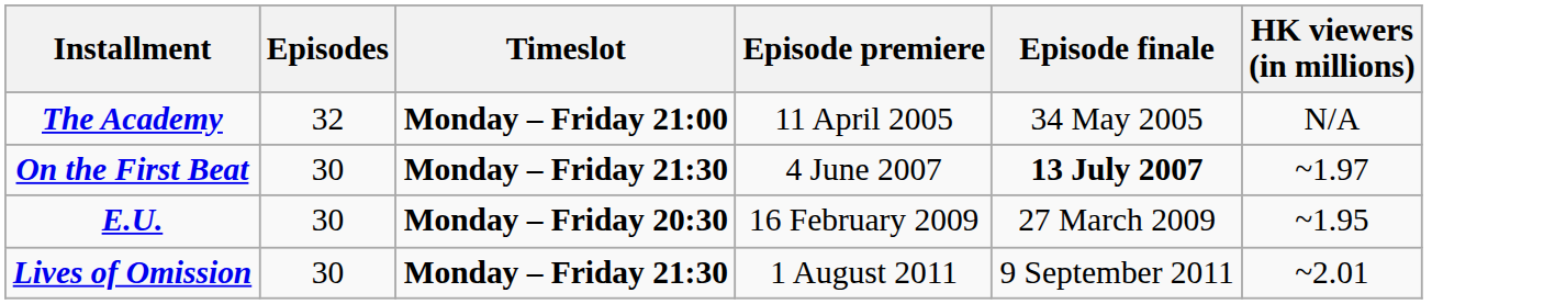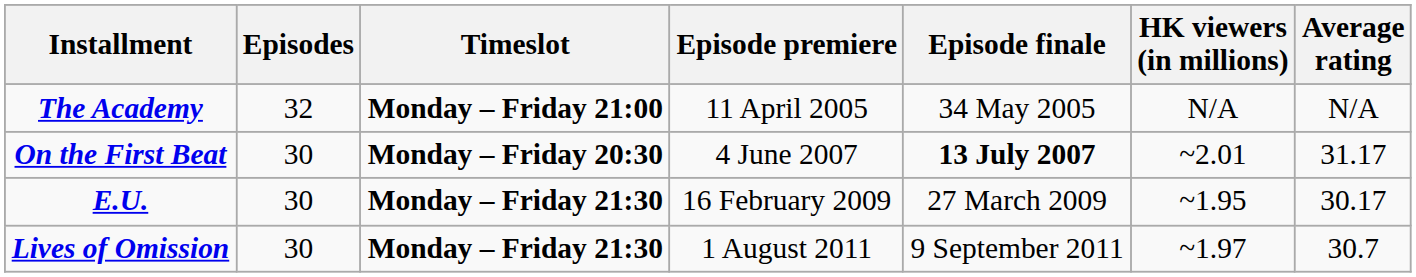 <table class="wikitable">
 <tr style="background: #e0e0e0;">
 <th>Installment</th>
 <th>Episodes</th>
 <th>Timeslot</th>
 <th>Episode premiere</th>
 <th>Episode finale</th>
 <th>HK viewers<br>(in millions)</th>
+<th>Average<br>rating</th>
 </tr>
 <tr style="background: #f9f9f9;">
 <th style="background: #f9f9f9; text-align: center;"><strong><em><a href='#'>The Academy</a></em></strong></th>
 <td style="text-align: center;">32</td>
 <td style="text-align: center;"><strong>Monday – Friday 21:00</strong></td>
 <td style="text-align: center;">11 April 2005</td>
 <td style="text-align: center;">34 May 2005</td>
 <td style="text-align: center;">N/A</td>
+<td style="text-align: center;">N/A</td>
 </tr>
 <tr style="background: #f9f9f9;">
 <th style="background: #f9f9f9; text-align: center;"><strong><em><a href='#'>On the First Beat</a></em></strong></th>
 <td style="text-align: center;">30</td>
-<td style="text-align: center;"><strong>Monday – Friday 21:30</strong></td>
+<td style="text-align: center;"><strong>Monday – Friday 20:30</strong></td>
 <td style="text-align: center;">4 June 2007</td>
 <td style="text-align: center;"><strong>13 July 2007</strong></td>
-<td style="text-align: center;">~1.97</td>
+<td style="text-align: center;">~2.01</td>
+<td style="text-align: center;">31.17</td>
 </tr>
 <tr style="background: #f9f9f9;">
 <th style="background: #f9f9f9; text-align: center;"><strong><em><a href='#'>E.U.</a></em></strong></th>
 <td style="text-align: center;">30</td>
-<td style="text-align: center;"><strong>Monday – Friday 20:30</strong></td>
+<td style="text-align: center;"><strong>Monday – Friday 21:30</strong></td>
 <td style="text-align: center;">16 February 2009</td>
 <td style="text-align: center;">27 March 2009</td>
 <td style="text-align: center;">~1.95</td>
+<td style="text-align: center;">30.17</td>
 </tr>
 <tr style="background: #f9f9f9;">
 <th style="background: #f9f9f9; text-align: center;"><strong><em><a href='#'>Lives of Omission</a></em></strong></th>
 <td style="text-align: center;">30</td>
 <td style="text-align: center;"><strong>Monday – Friday 21:30</strong></td>
 <td style="text-align: center;">1 August 2011</td>
 <td style="text-align: center;">9 September 2011</td>
-<td style="text-align: center;">~2.01</td>
+<td style="text-align: center;">~1.97</td>
+<td style="text-align: center;">30.7</td>
 </tr>
 </table>
